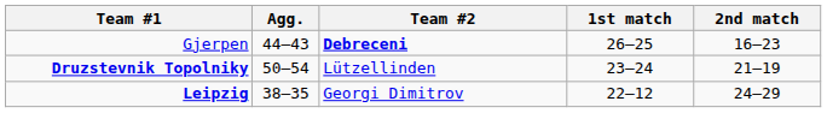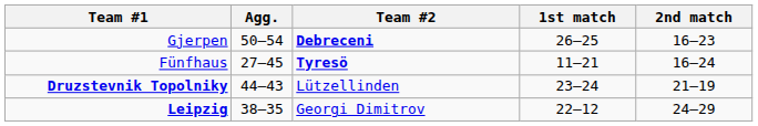 <table class=wikitable style="text-align:center">
 <tr>
 <th width=200>Team #1</th>
 <th width=50>Agg.</th>
 <th width=200>Team #2</th>
 <th width=100>1st match</th>
 <th width=100>2nd match</th>
 </tr>
 <tr>
 <td align=right><a href='#'>Gjerpen</a> </td>
-<td align=center>44–43</td>
+<td align=center>50–54</td>
 <td align=left> <strong><a href='#'>Debreceni</a></strong></td>
 <td align=center>26–25</td>
 <td align=center>16–23</td>
 </tr>
 <tr>
+<td align=right><a href='#'>Fünfhaus</a> </td>
+<td align=center>27–45</td>
+<td align=left> <strong><a href='#'>Tyresö</a></strong></td>
+<td align=center>11–21</td>
+<td align=center>16–24</td>
+</tr>
+<tr>
 <td align=right><strong><a href='#'>Druzstevnik Topolniky</a></strong> </td>
-<td align=center>50–54</td>
+<td align=center>44–43</td>
 <td align=left> <a href='#'>Lützellinden</a></td>
 <td align=center>23–24</td>
 <td align=center>21–19</td>
 </tr>
 <tr>
 <td align=right><strong><a href='#'>Leipzig</a></strong> </td>
 <td align=center>38–35</td>
 <td align=left> <a href='#'>Georgi Dimitrov</a></td>
 <td align=center>22–12</td>
 <td align=center>24–29</td>
 </tr>
 </table>
